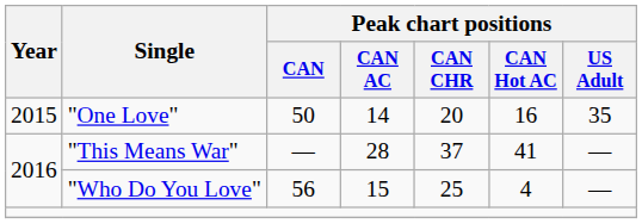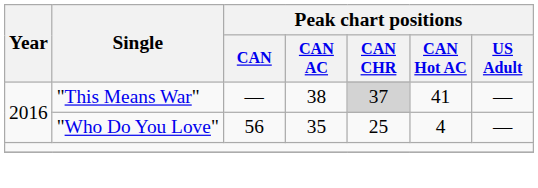 <table class="wikitable" style="text-align:center;">
 <tr>
 <th rowspan="2">Year</th>
 <th rowspan="2">Single</th>
 <th colspan="5">Peak chart positions</th>
 </tr>
 <tr style="font-size:smaller;">
 <th width="45"><a href='#'>CAN</a><br></th>
 <th width="45"><a href='#'>CAN <br> AC</a><br></th>
 <th width="45"><a href='#'>CAN <br> CHR</a><br></th>
 <th width="45"><a href='#'>CAN <br> Hot AC</a><br></th>
 <th width="45"><a href='#'>US Adult</a><br></th>
 </tr>
 <tr>
-<td>2015</td>
-<td align="left">"<a href='#'>One Love</a>"</td>
-<td>50</td>
-<td>14</td>
-<td>20</td>
-<td>16</td>
-<td>35</td>
-</tr>
-<tr>
 <td rowspan="2">2016</td>
 <td align="left">"<a href='#'>This Means War</a>"</td>
 <td>—</td>
-<td>28</td>
-<td>37</td>
+<td>38</td>
+<td style="background: lightgrey;">37</td>
 <td>41</td>
 <td>—</td>
 </tr>
 <tr>
 <td align="left">"<a href='#'>Who Do You Love</a>"</td>
 <td>56</td>
-<td>15</td>
+<td>35</td>
 <td>25</td>
 <td>4</td>
 <td>—</td>
 </tr>
 <tr>
 <td colspan="7"></td>
 </tr>
 <tr>
 </tr>
 </table>
